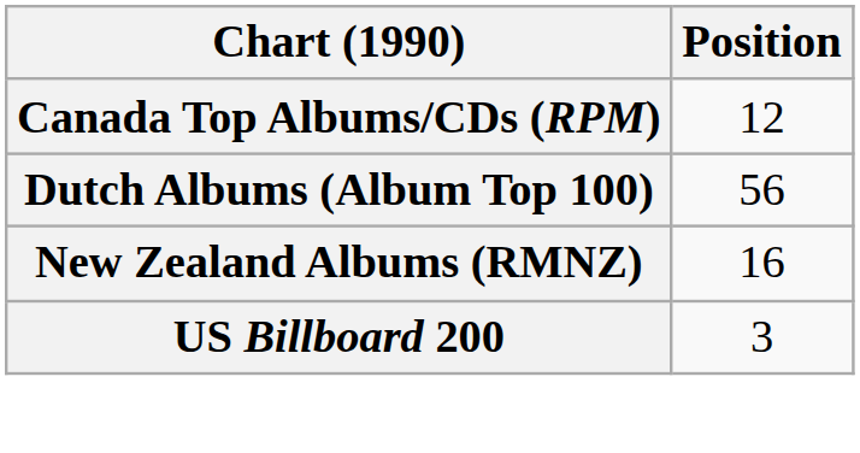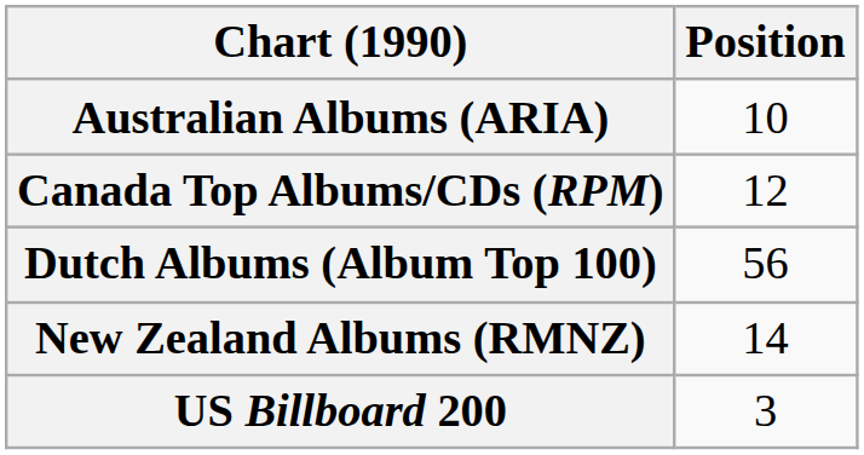 <table class="wikitable sortable plainrowheaders">
 <tr>
 <th scope="col">Chart (1990)</th>
 <th scope="col">Position</th>
+</tr>
+<tr>
+<th scope="row">Australian Albums (ARIA)</th>
+<td align="center">10</td>
 </tr>
 <tr>
 <th scope="row">Canada Top Albums/CDs (<em>RPM</em>)</th>
 <td align="center">12</td>
 </tr>
 <tr>
 <th scope="row">Dutch Albums (Album Top 100)</th>
 <td align="center">56</td>
 </tr>
 <tr>
 <th scope="row">New Zealand Albums (RMNZ)</th>
-<td align="center">16</td>
+<td align="center">14</td>
 </tr>
 <tr>
 <th scope="row">US <em>Billboard</em> 200</th>
 <td align="center">3</td>
 </tr>
 </table>
